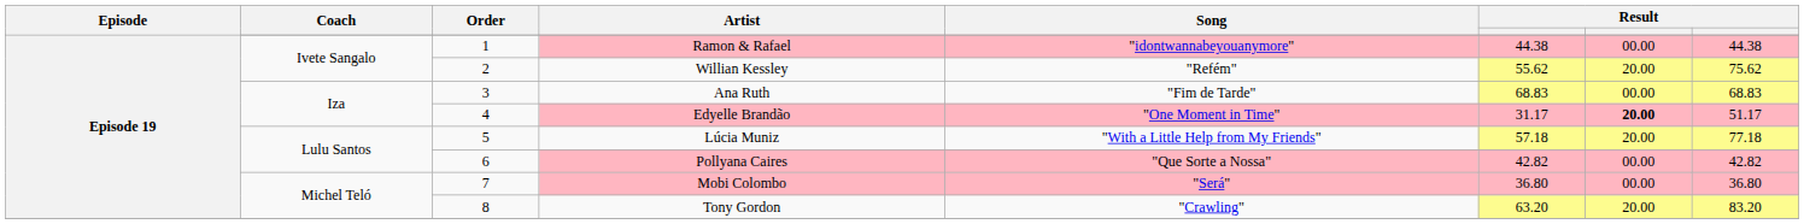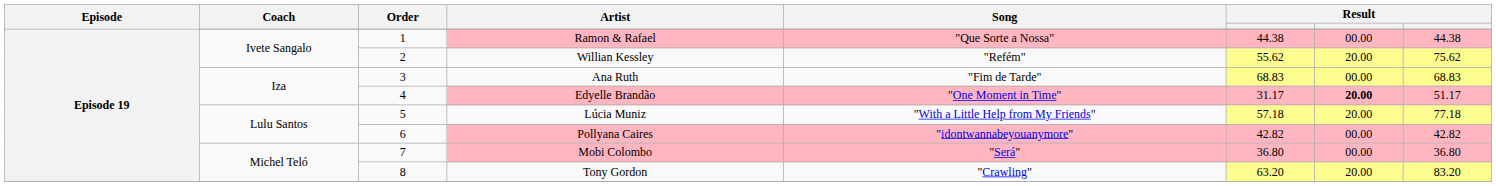 <table class="wikitable" style="text-align:center; width:100%;">
 <tr>
 <th scope="col" width="11%" rowspan=2>Episode</th>
 <th scope="col" width="09%" rowspan=2>Coach</th>
 <th scope="col" width="05%" rowspan=2>Order</th>
 <th scope="col" width="19%" rowspan=2>Artist</th>
 <th scope="col" width="25%" rowspan=2>Song</th>
 <th scope="col" width="15%" colspan=3>Result</th>
 </tr>
 <tr>
 <th scope="col" width="05%"></th>
 <th scope="col" width="05%"></th>
 <th scope="col" width="05%"></th>
 </tr>
 <tr>
 <th scope="col" rowspan=9>Episode 19<br></th>
 </tr>
 <tr>
 <td rowspan=2>Ivete Sangalo</td>
 <td>1</td>
 <td bgcolor=FFB6C1>Ramon & Rafael</td>
-<td bgcolor=FFB6C1>"<a href='#'>idontwannabeyouanymore</a>"</td>
+<td bgcolor=FFB6C1>"Que Sorte a Nossa"</td>
 <td bgcolor=FFB6C1>44.38</td>
 <td bgcolor=FFB6C1>00.00</td>
 <td bgcolor=FFB6C1>44.38</td>
 </tr>
 <tr>
 <td>2</td>
 <td>Willian Kessley</td>
 <td>"Refém"</td>
 <td bgcolor=FDFC8F>55.62</td>
 <td bgcolor=FDFC8F>20.00</td>
 <td bgcolor=FDFC8F>75.62</td>
 </tr>
 <tr>
 <td rowspan=2>Iza</td>
 <td>3</td>
 <td>Ana Ruth</td>
 <td>"Fim de Tarde"</td>
 <td bgcolor=FDFC8F>68.83</td>
 <td bgcolor=FDFC8F>00.00</td>
 <td bgcolor=FDFC8F>68.83</td>
 </tr>
 <tr>
 <td>4</td>
 <td bgcolor=FFB6C1>Edyelle Brandão</td>
 <td bgcolor=FFB6C1>"<a href='#'>One Moment in Time</a>"</td>
 <td bgcolor=FFB6C1>31.17</td>
 <td bgcolor=FFB6C1><strong>20.00</strong></td>
 <td bgcolor=FFB6C1>51.17</td>
 </tr>
 <tr>
 <td rowspan=2>Lulu Santos</td>
 <td>5</td>
 <td>Lúcia Muniz</td>
 <td>"<a href='#'>With a Little Help from My Friends</a>"</td>
 <td bgcolor=FDFC8F>57.18</td>
 <td bgcolor=FDFC8F>20.00</td>
 <td bgcolor=FDFC8F>77.18</td>
 </tr>
 <tr>
 <td>6</td>
 <td bgcolor=FFB6C1>Pollyana Caires</td>
-<td bgcolor=FFB6C1>"Que Sorte a Nossa"</td>
+<td bgcolor=FFB6C1>"<a href='#'>idontwannabeyouanymore</a>"</td>
 <td bgcolor=FFB6C1>42.82</td>
 <td bgcolor=FFB6C1>00.00</td>
 <td bgcolor=FFB6C1>42.82</td>
 </tr>
 <tr>
 <td rowspan=2>Michel Teló</td>
 <td>7</td>
 <td bgcolor=FFB6C1>Mobi Colombo</td>
 <td bgcolor=FFB6C1>"<a href='#'>Será</a>"</td>
 <td bgcolor=FFB6C1>36.80</td>
 <td bgcolor=FFB6C1>00.00</td>
 <td bgcolor=FFB6C1>36.80</td>
 </tr>
 <tr>
 <td>8</td>
 <td>Tony Gordon</td>
 <td>"<a href='#'>Crawling</a>"</td>
 <td bgcolor=FDFC8F>63.20</td>
 <td bgcolor=FDFC8F>20.00</td>
 <td bgcolor=FDFC8F>83.20</td>
 </tr>
 <tr>
 </tr>
 </table>
